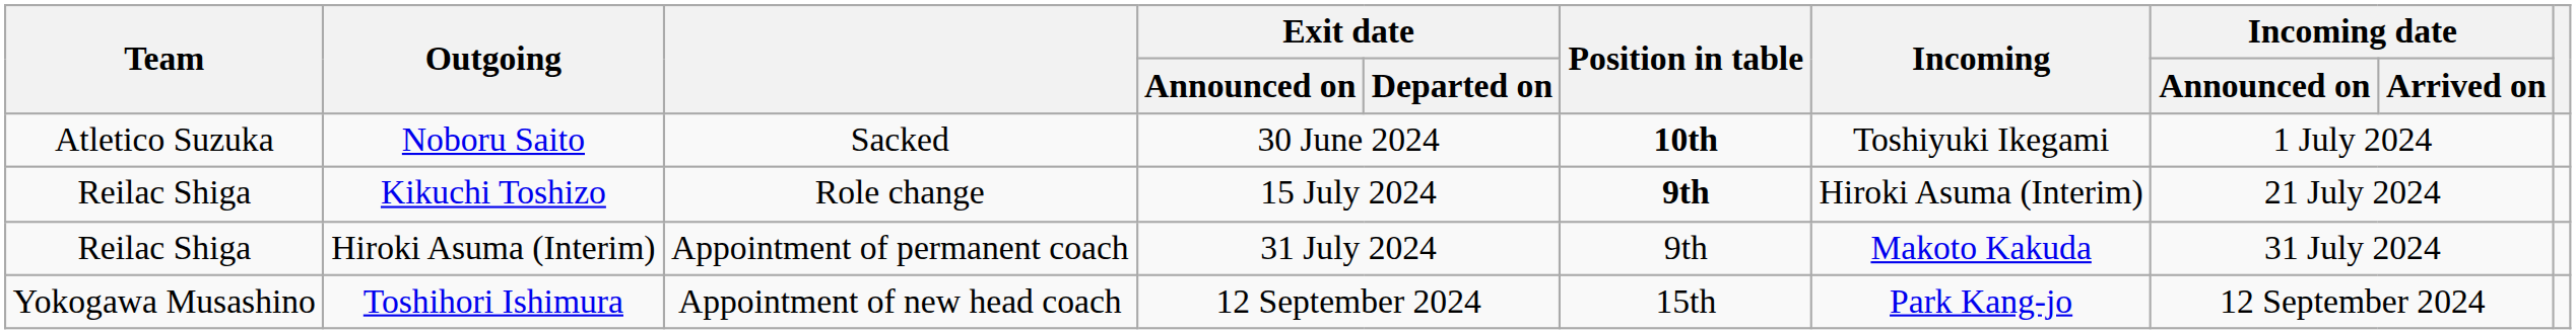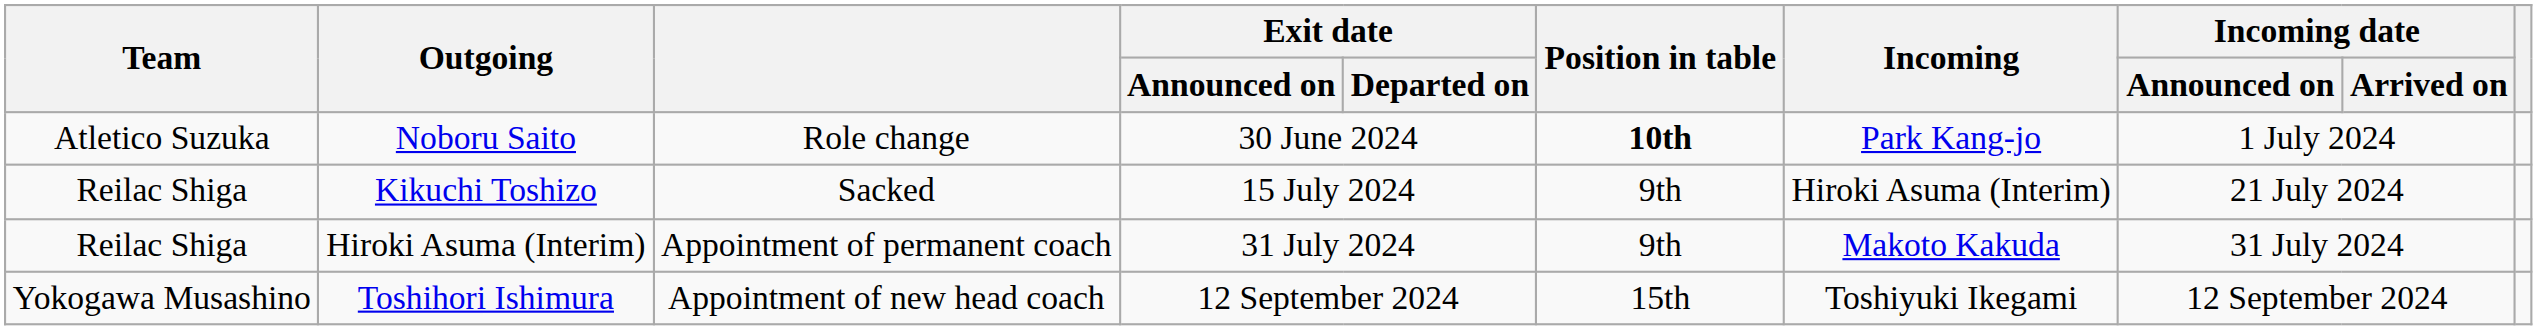 <table class="wikitable" style="text-align:center">
 <tr>
 <th rowspan="2">Team</th>
 <th rowspan="2">Outgoing</th>
 <th rowspan="2"></th>
 <th colspan="2">Exit date</th>
 <th rowspan="2">Position in table</th>
 <th rowspan="2">Incoming</th>
 <th colspan="2">Incoming date</th>
 <th rowspan="2"></th>
 </tr>
 <tr>
 <th>Announced on</th>
 <th>Departed on</th>
 <th>Announced on</th>
 <th>Arrived on</th>
 </tr>
 <tr>
 <td>Atletico Suzuka</td>
 <td> <a href='#'>Noboru Saito</a></td>
-<td>Sacked</td>
+<td>Role change</td>
 <td colspan="2">30 June 2024</td>
 <td><strong>10th</strong></td>
-<td> Toshiyuki Ikegami</td>
+<td> <a href='#'>Park Kang-jo</a></td>
 <td colspan="2">1 July 2024</td>
 <td></td>
 </tr>
 <tr>
 <td>Reilac Shiga</td>
 <td> <a href='#'>Kikuchi Toshizo</a></td>
-<td>Role change</td>
+<td>Sacked</td>
 <td colspan="2">15 July 2024</td>
-<td><strong>9th</strong></td>
+<td>9th</td>
 <td> Hiroki Asuma (Interim)</td>
 <td colspan="2">21 July 2024</td>
 <td><br></td>
 </tr>
 <tr>
 <td>Reilac Shiga</td>
 <td> Hiroki Asuma (Interim)</td>
 <td>Appointment of permanent coach</td>
 <td colspan="2">31 July 2024</td>
 <td>9th</td>
 <td> <a href='#'>Makoto Kakuda</a></td>
 <td colspan="2">31 July 2024</td>
 <td></td>
 </tr>
 <tr>
 <td>Yokogawa Musashino</td>
 <td> <a href='#'>Toshihori Ishimura</a></td>
 <td>Appointment of new head coach</td>
 <td colspan="2">12 September 2024</td>
 <td>15th</td>
-<td> <a href='#'>Park Kang-jo</a></td>
+<td> Toshiyuki Ikegami</td>
 <td colspan="2">12 September 2024</td>
 <td></td>
 </tr>
 </table>
